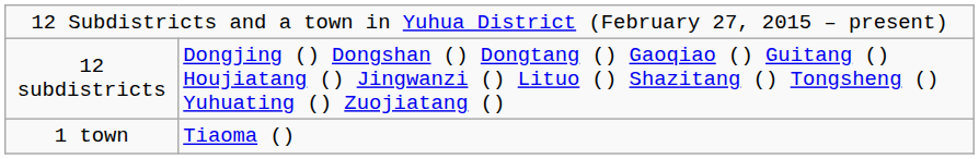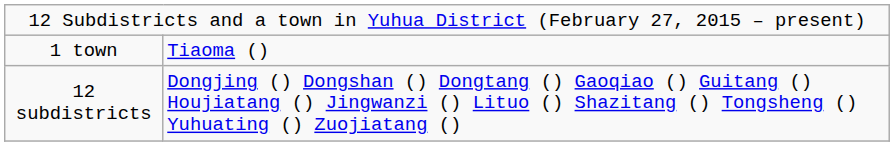 <table class="wikitable">
 <tr>
 <td style="text-align:center;" colspan="2">12 Subdistricts and a town in <a href='#'>Yuhua District</a> (February 27, 2015 – present)</td>
 </tr>
 <tr align=left>
+<td align=center>1 town</td>
+<td><a href='#'>Tiaoma</a> ()</td>
+</tr>
+<tr align=left>
 <td align=center>12 subdistricts</td>
 <td><a href='#'>Dongjing</a> () <a href='#'>Dongshan</a> () <a href='#'>Dongtang</a> () <a href='#'>Gaoqiao</a> () <a href='#'>Guitang</a> () <a href='#'>Houjiatang</a> () <a href='#'>Jingwanzi</a> () <a href='#'>Lituo</a> () <a href='#'>Shazitang</a> () <a href='#'>Tongsheng</a> () <a href='#'>Yuhuating</a> () <a href='#'>Zuojiatang</a> ()</td>
 </tr>
-<tr align=left>
-<td align=center>1 town</td>
-<td><a href='#'>Tiaoma</a> ()</td>
-</tr>
 </table>
